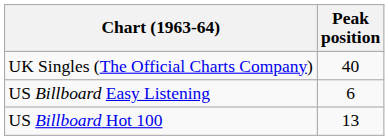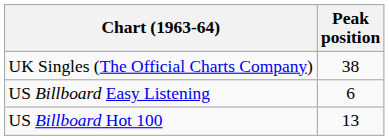 <table class="wikitable sortable">
 <tr>
 <th>Chart (1963-64)</th>
 <th>Peak<br>position</th>
 </tr>
 <tr>
 <td>UK Singles (<a href='#'>The Official Charts Company</a>)</td>
-<td align="center">40</td>
+<td align="center">38</td>
 </tr>
 <tr>
 <td align="left">US <em>Billboard</em> <a href='#'>Easy Listening</a></td>
 <td align="center">6</td>
 </tr>
 <tr>
 <td align="left">US <a href='#'><em>Billboard</em> Hot 100</a></td>
 <td align="center">13</td>
 </tr>
 </table>
